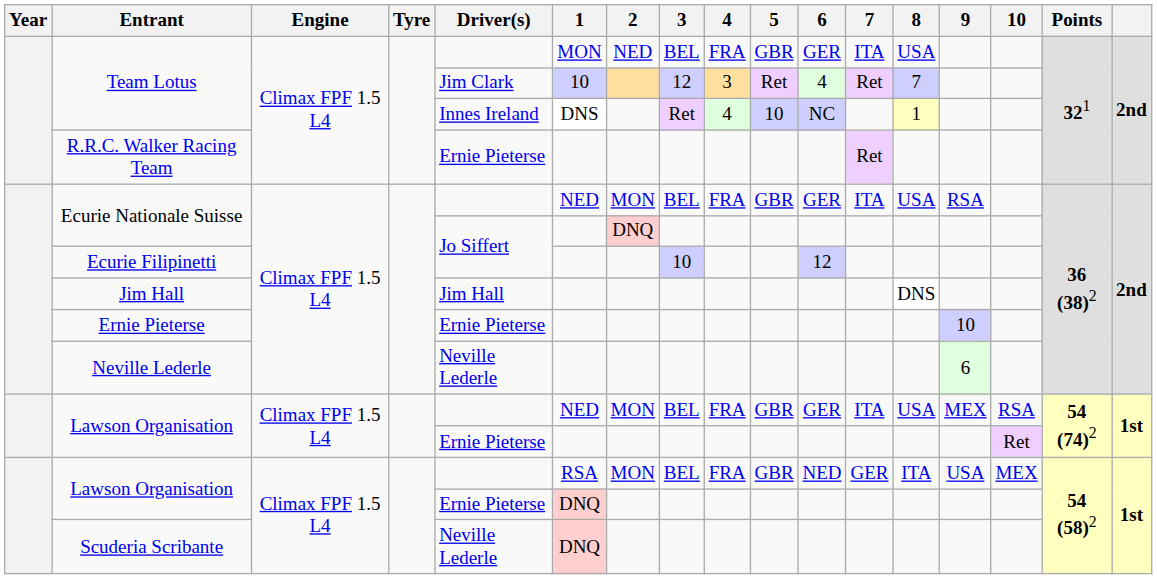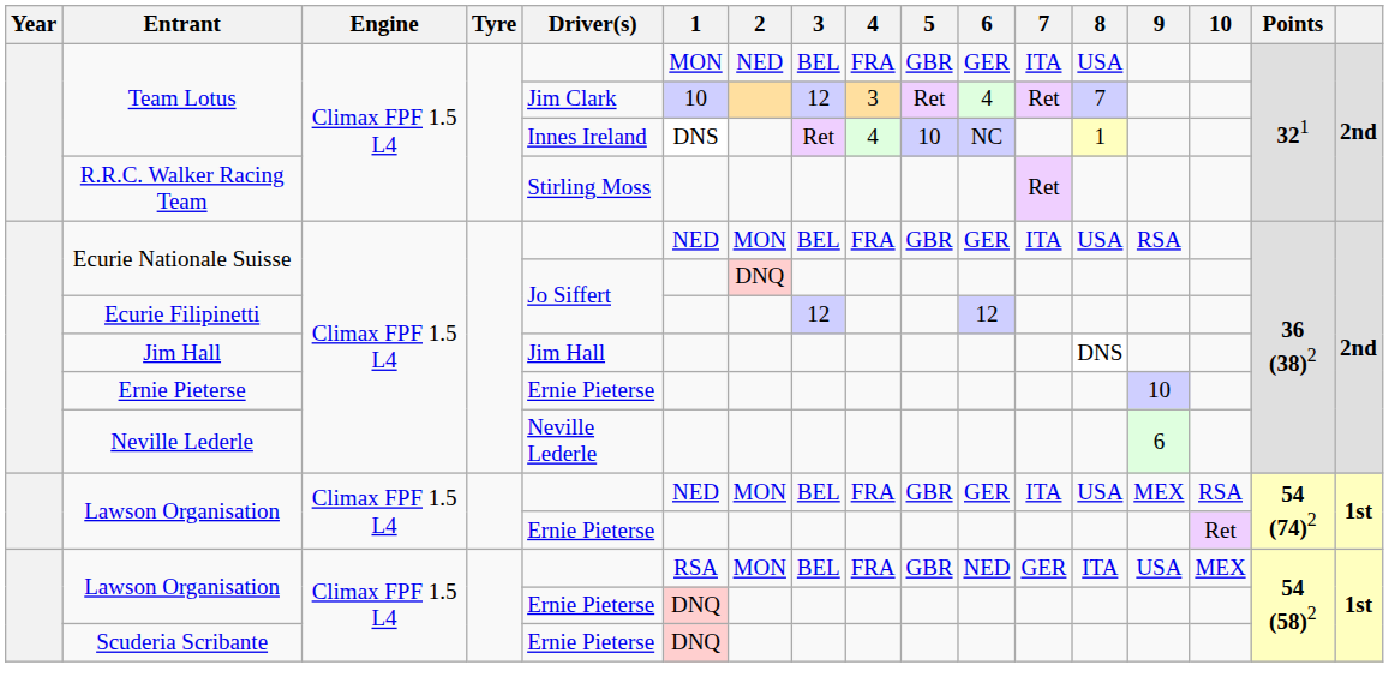 <table class="wikitable" style="text-align:center; font-size:90%">
 <tr>
 <th>Year</th>
 <th>Entrant</th>
 <th>Engine</th>
 <th>Tyre</th>
 <th>Driver(s)</th>
 <th>1</th>
 <th>2</th>
 <th>3</th>
 <th>4</th>
 <th>5</th>
 <th>6</th>
 <th>7</th>
 <th>8</th>
 <th>9</th>
 <th>10</th>
 <th>Points</th>
 <th></th>
 </tr>
 <tr>
 <th rowspan="4"></th>
 <td rowspan="3"><a href='#'>Team Lotus</a></td>
 <td rowspan="4"><a href='#'>Climax FPF</a> 1.5 <a href='#'>L4</a></td>
 <td rowspan="4"></td>
 <td></td>
 <td><a href='#'>MON</a></td>
 <td><a href='#'>NED</a></td>
 <td><a href='#'>BEL</a></td>
 <td><a href='#'>FRA</a></td>
 <td><a href='#'>GBR</a></td>
 <td><a href='#'>GER</a></td>
 <td><a href='#'>ITA</a></td>
 <td><a href='#'>USA</a></td>
 <td></td>
 <td></td>
 <td rowspan="4" style="background:#DFDFDF;"><strong>32</strong><sup>1</sup></td>
 <td rowspan="4" style="background:#DFDFDF;"><strong>2nd</strong></td>
 </tr>
 <tr>
 <td align="left"> <a href='#'>Jim Clark</a></td>
 <td style="background:#CFCFFF;">10</td>
 <td style="background:#FFDF9F;"></td>
 <td style="background:#CFCFFF;">12</td>
 <td style="background:#FFDF9F;">3</td>
 <td style="background:#EFCFFF;">Ret</td>
 <td style="background:#DFFFDF;">4</td>
 <td style="background:#EFCFFF;">Ret</td>
 <td style="background:#CFCFFF;">7</td>
 <td></td>
 <td></td>
 </tr>
 <tr>
 <td align="left"> <a href='#'>Innes Ireland</a></td>
 <td style="background:#ffffff;">DNS</td>
 <td></td>
 <td style="background:#EFCFFF;">Ret</td>
 <td style="background:#DFFFDF;">4</td>
 <td style="background:#CFCFFF;">10</td>
 <td style="background:#CFCFFF;">NC</td>
 <td></td>
 <td style="background:#FFFFBF;">1</td>
 <td></td>
 <td></td>
 </tr>
 <tr>
 <td><a href='#'>R.R.C. Walker Racing Team</a></td>
-<td align="left"> <a href='#'>Ernie Pieterse</a></td>
+<td align="left"> <a href='#'>Stirling Moss</a></td>
 <td></td>
 <td></td>
 <td></td>
 <td></td>
 <td></td>
 <td></td>
 <td style="background:#EFCFFF;">Ret</td>
 <td></td>
 <td></td>
 <td></td>
 </tr>
 <tr>
 <th rowspan="6"></th>
 <td rowspan="2">Ecurie Nationale Suisse</td>
 <td rowspan="6"><a href='#'>Climax FPF</a> 1.5 <a href='#'>L4</a></td>
 <td rowspan="6"></td>
 <td></td>
 <td><a href='#'>NED</a></td>
 <td><a href='#'>MON</a></td>
 <td><a href='#'>BEL</a></td>
 <td><a href='#'>FRA</a></td>
 <td><a href='#'>GBR</a></td>
 <td><a href='#'>GER</a></td>
 <td><a href='#'>ITA</a></td>
 <td><a href='#'>USA</a></td>
 <td><a href='#'>RSA</a></td>
 <td></td>
 <td rowspan="6" style="background:#DFDFDF;"><strong>36 (38)</strong><sup>2</sup></td>
 <td rowspan="6" style="background:#DFDFDF;"><strong>2nd</strong></td>
 </tr>
 <tr>
 <td rowspan="2" align="left"> <a href='#'>Jo Siffert</a></td>
 <td></td>
 <td style="background:#FFCFCF;">DNQ</td>
 <td></td>
 <td></td>
 <td></td>
 <td></td>
 <td></td>
 <td></td>
 <td></td>
 <td></td>
 </tr>
 <tr>
 <td><a href='#'>Ecurie Filipinetti</a></td>
 <td></td>
 <td></td>
-<td style="background:#CFCFFF;">10</td>
+<td style="background:#CFCFFF;">12</td>
 <td></td>
 <td></td>
 <td style="background:#CFCFFF;">12</td>
 <td></td>
 <td></td>
 <td></td>
 <td></td>
 </tr>
 <tr>
 <td><a href='#'>Jim Hall</a></td>
 <td align="left"> <a href='#'>Jim Hall</a></td>
 <td></td>
 <td></td>
 <td></td>
 <td></td>
 <td></td>
 <td></td>
 <td></td>
 <td style="background:#ffffff;">DNS</td>
 <td></td>
 <td></td>
 </tr>
 <tr>
 <td><a href='#'>Ernie Pieterse</a></td>
 <td align="left"> <a href='#'>Ernie Pieterse</a></td>
 <td></td>
 <td></td>
 <td></td>
 <td></td>
 <td></td>
 <td></td>
 <td></td>
 <td></td>
 <td style="background:#CFCFFF;">10</td>
 <td></td>
 </tr>
 <tr>
 <td><a href='#'>Neville Lederle</a></td>
 <td align="left"> <a href='#'>Neville Lederle</a></td>
 <td></td>
 <td></td>
 <td></td>
 <td></td>
 <td></td>
 <td></td>
 <td></td>
 <td></td>
 <td style="background:#DFFFDF;">6</td>
 <td></td>
 </tr>
 <tr>
 <th rowspan="2"></th>
 <td rowspan="2"><a href='#'>Lawson Organisation</a></td>
 <td rowspan="2"><a href='#'>Climax FPF</a> 1.5 <a href='#'>L4</a></td>
 <td rowspan="2"></td>
 <td></td>
 <td><a href='#'>NED</a></td>
 <td><a href='#'>MON</a></td>
 <td><a href='#'>BEL</a></td>
 <td><a href='#'>FRA</a></td>
 <td><a href='#'>GBR</a></td>
 <td><a href='#'>GER</a></td>
 <td><a href='#'>ITA</a></td>
 <td><a href='#'>USA</a></td>
 <td><a href='#'>MEX</a></td>
 <td><a href='#'>RSA</a></td>
 <td rowspan="2" style="background:#FFFFBF;"><strong>54 (74)</strong><sup>2</sup></td>
 <td rowspan="2" style="background:#FFFFBF;"><strong>1st</strong></td>
 </tr>
 <tr>
 <td align="left"> <a href='#'>Ernie Pieterse</a></td>
 <td></td>
 <td></td>
 <td></td>
 <td></td>
 <td></td>
 <td></td>
 <td></td>
 <td></td>
 <td></td>
 <td style="background:#EFCFFF;">Ret</td>
 </tr>
 <tr>
 <th rowspan="3"></th>
 <td rowspan="2"><a href='#'>Lawson Organisation</a></td>
 <td rowspan="3"><a href='#'>Climax FPF</a> 1.5 <a href='#'>L4</a></td>
 <td rowspan="3"></td>
 <td></td>
 <td><a href='#'>RSA</a></td>
 <td><a href='#'>MON</a></td>
 <td><a href='#'>BEL</a></td>
 <td><a href='#'>FRA</a></td>
 <td><a href='#'>GBR</a></td>
 <td><a href='#'>NED</a></td>
 <td><a href='#'>GER</a></td>
 <td><a href='#'>ITA</a></td>
 <td><a href='#'>USA</a></td>
 <td><a href='#'>MEX</a></td>
 <td rowspan="3" style="background:#FFFFBF;"><strong>54 (58)</strong><sup>2</sup></td>
 <td rowspan="3" style="background:#FFFFBF;"><strong>1st</strong></td>
 </tr>
 <tr>
 <td align="left"> <a href='#'>Ernie Pieterse</a></td>
 <td style="background:#FFCFCF;">DNQ</td>
 <td></td>
 <td></td>
 <td></td>
 <td></td>
 <td></td>
 <td></td>
 <td></td>
 <td></td>
 <td></td>
 </tr>
 <tr>
 <td><a href='#'>Scuderia Scribante</a></td>
-<td align="left"> <a href='#'>Neville Lederle</a></td>
+<td align="left"> <a href='#'>Ernie Pieterse</a></td>
 <td style="background:#FFCFCF;">DNQ</td>
 <td></td>
 <td></td>
 <td></td>
 <td></td>
 <td></td>
 <td></td>
 <td></td>
 <td></td>
 <td></td>
 </tr>
 </table>
